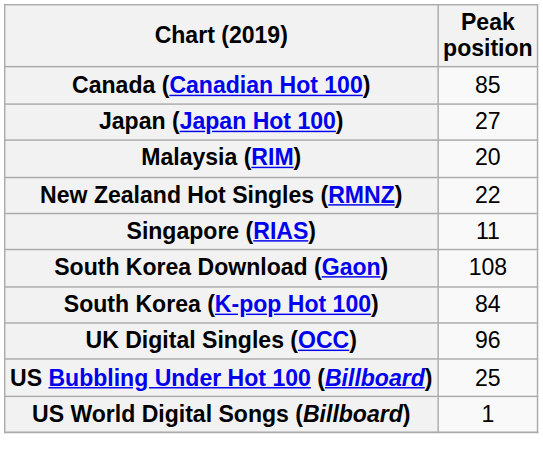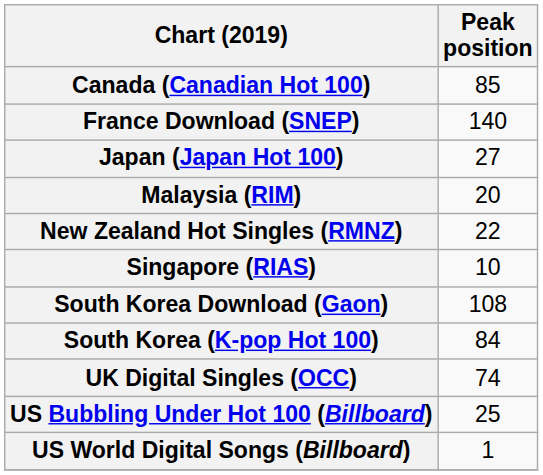 <table class="wikitable sortable plainrowheaders" style="text-align:center;">
 <tr>
 <th>Chart (2019)</th>
 <th>Peak<br>position</th>
 </tr>
 <tr>
 <th scope="row">Canada (<a href='#'>Canadian Hot 100</a>)</th>
 <td>85</td>
+</tr>
+<tr>
+<th scope="row">France Download (<a href='#'>SNEP</a>)</th>
+<td>140</td>
 </tr>
 <tr>
 <th scope="row">Japan (<a href='#'>Japan Hot 100</a>)</th>
 <td>27</td>
 </tr>
 <tr>
 <th scope="row">Malaysia (<a href='#'>RIM</a>)</th>
 <td>20</td>
 </tr>
 <tr>
 <th scope="row">New Zealand Hot Singles (<a href='#'>RMNZ</a>)</th>
 <td>22</td>
 </tr>
 <tr>
 <th scope="row">Singapore (<a href='#'>RIAS</a>)</th>
-<td>11</td>
+<td>10</td>
 </tr>
 <tr>
 <th scope="row">South Korea Download (<a href='#'>Gaon</a>)</th>
 <td>108</td>
 </tr>
 <tr>
 <th scope="row">South Korea (<a href='#'>K-pop Hot 100</a>)</th>
 <td>84</td>
 </tr>
 <tr>
 <th scope="row">UK Digital Singles (<a href='#'>OCC</a>)</th>
-<td>96</td>
+<td>74</td>
 </tr>
 <tr>
 <th scope="row">US <a href='#'>Bubbling Under Hot 100</a> (<em><a href='#'>Billboard</a></em>)</th>
 <td>25</td>
 </tr>
 <tr>
 <th scope="row">US World Digital Songs (<em>Billboard</em>)</th>
 <td>1</td>
 </tr>
 <tr>
 </tr>
 </table>
